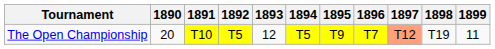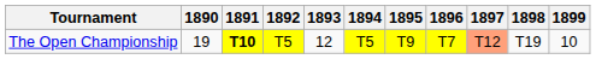 <table class="wikitable" style="font-size:95%;text-align:center;">
 <tr>
 <th>Tournament</th>
 <th>1890</th>
 <th>1891</th>
 <th>1892</th>
 <th>1893</th>
 <th>1894</th>
 <th>1895</th>
 <th>1896</th>
 <th>1897</th>
 <th>1898</th>
 <th>1899</th>
 </tr>
 <tr>
 <td align="left"><a href='#'>The Open Championship</a></td>
-<td>20</td>
-<td style="background:yellow;">T10</td>
+<td>19</td>
+<td style="background:yellow;"><strong>T10</strong></td>
 <td style="background:yellow;">T5</td>
 <td>12</td>
 <td style="background:yellow;">T5</td>
 <td style="background:yellow;">T9</td>
 <td style="background:yellow;">T7</td>
 <td style="background: lightsalmon;">T12</td>
 <td>T19</td>
-<td>11</td>
+<td>10</td>
 </tr>
 </table>
